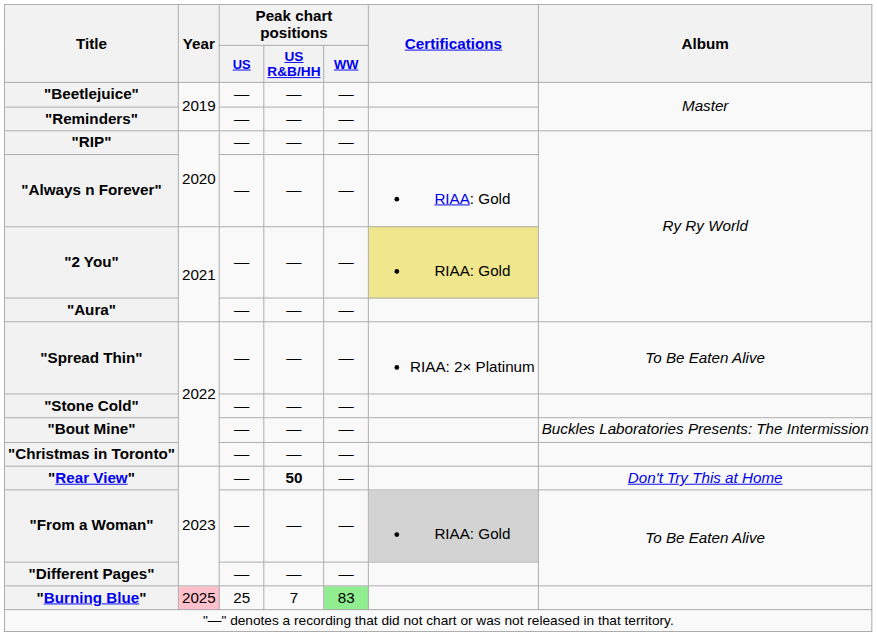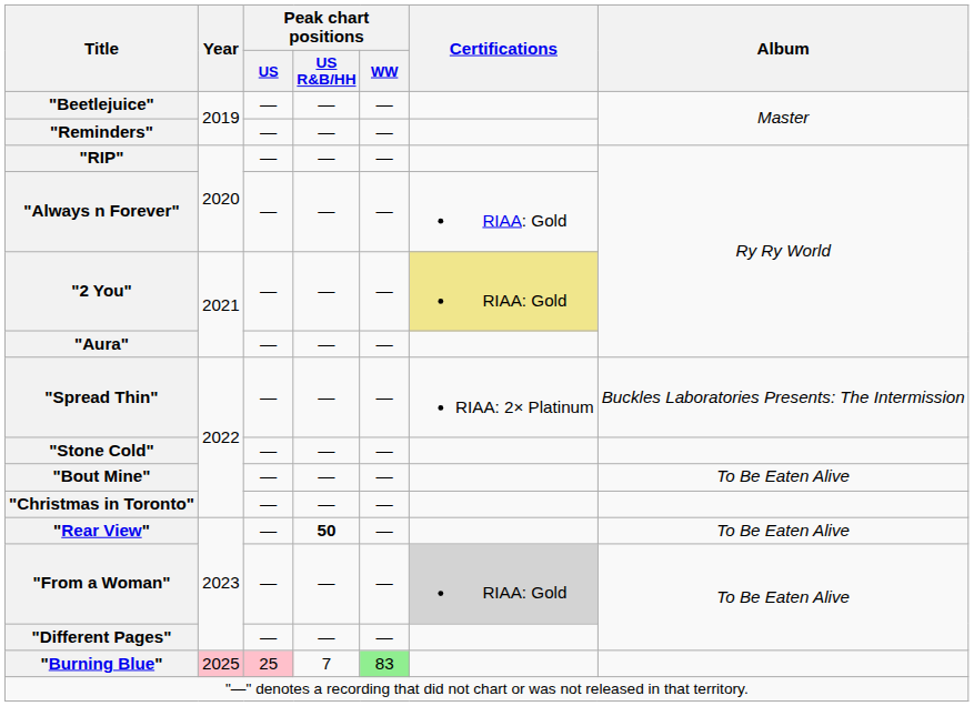 <table class="wikitable plainrowheaders" style="text-align:center;">
 <tr>
 <th scope="col" rowspan="2">Title</th>
 <th scope="col" rowspan="2" style="width:1em;">Year</th>
 <th scope="col" colspan="3">Peak chart positions</th>
 <th rowspan="2"><a href='#'>Certifications</a></th>
 <th rowspan="2" scope="col">Album</th>
 </tr>
 <tr>
 <th scope="col" style="width:3em;font-size:85%;"><a href='#'>US</a><br></th>
 <th scope="col" style="width:3em;font-size:90%;"><a href='#'>US<br>R&B/HH</a><br></th>
 <th scope="col" style="width:3em;font-size:85%;"><a href='#'>WW</a><br></th>
 </tr>
 <tr>
 <th scope="row">"Beetlejuice"</th>
 <td rowspan="2">2019</td>
 <td>—</td>
 <td>—</td>
 <td>—</td>
 <td></td>
 <td rowspan="2"><em>Master</em></td>
 </tr>
 <tr>
 <th scope="row">"Reminders"</th>
 <td>—</td>
 <td>—</td>
 <td>—</td>
 <td></td>
 </tr>
 <tr>
 <th scope="row">"RIP"</th>
 <td rowspan="2">2020</td>
 <td>—</td>
 <td>—</td>
 <td>—</td>
 <td></td>
 <td rowspan="4"><em>Ry Ry World</em></td>
 </tr>
 <tr>
 <th scope="row">"Always n Forever"<br></th>
 <td>—</td>
 <td>—</td>
 <td>—</td>
 <td><br><ul><li><a href='#'>RIAA</a>: Gold</li></ul></td>
 </tr>
 <tr>
 <th scope="row">"2 You"</th>
 <td rowspan="2">2021</td>
 <td>—</td>
 <td>—</td>
 <td>—</td>
 <td style="background: khaki;"><br><ul><li>RIAA: Gold</li></ul></td>
 </tr>
 <tr>
 <th scope="row">"Aura"</th>
 <td>—</td>
 <td>—</td>
 <td>—</td>
 <td></td>
 </tr>
 <tr>
 <th scope="row">"Spread Thin"</th>
 <td rowspan="4">2022</td>
 <td>—</td>
 <td>—</td>
 <td>—</td>
 <td><br><ul><li>RIAA: 2× Platinum</li></ul></td>
-<td><em>To Be Eaten Alive</em></td>
+<td><em>Buckles Laboratories Presents: The Intermission</em></td>
 </tr>
 <tr>
 <th scope="row">"Stone Cold"<br></th>
 <td>—</td>
 <td>—</td>
 <td>—</td>
 <td></td>
 <td></td>
 </tr>
 <tr>
 <th scope="row">"Bout Mine"</th>
 <td>—</td>
 <td>—</td>
 <td>—</td>
 <td></td>
-<td><em>Buckles Laboratories Presents: The Intermission</em></td>
+<td><em>To Be Eaten Alive</em></td>
 </tr>
 <tr>
 <th scope="row">"Christmas in Toronto"</th>
 <td>—</td>
 <td>—</td>
 <td>—</td>
 <td></td>
 <td></td>
 </tr>
 <tr>
 <th scope="row">"<a href='#'>Rear View</a>"<br></th>
 <td rowspan="3">2023</td>
 <td>—</td>
 <td><strong>50</strong></td>
 <td>—</td>
 <td></td>
-<td><em><a href='#'>Don't Try This at Home</a></em></td>
+<td><em>To Be Eaten Alive</em></td>
 </tr>
 <tr>
 <th scope="row">"From a Woman"</th>
 <td>—</td>
 <td>—</td>
 <td>—</td>
 <td style="background: lightgrey;"><br><ul><li>RIAA: Gold</li></ul></td>
 <td rowspan="2"><em>To Be Eaten Alive</em></td>
 </tr>
 <tr>
 <th scope="row">"Different Pages"</th>
 <td>—</td>
 <td>—</td>
 <td>—</td>
 <td></td>
 </tr>
 <tr>
 <th scope="row">"<a href='#'>Burning Blue</a>"</th>
 <td style="background: pink;">2025</td>
-<td>25</td>
+<td style="background: pink;">25</td>
 <td>7</td>
 <td style="background: lightgreen;">83</td>
 <td></td>
 <td></td>
 </tr>
 <tr>
 <td colspan="7" style="font-size:90%">"—" denotes a recording that did not chart or was not released in that territory.</td>
 </tr>
 </table>
